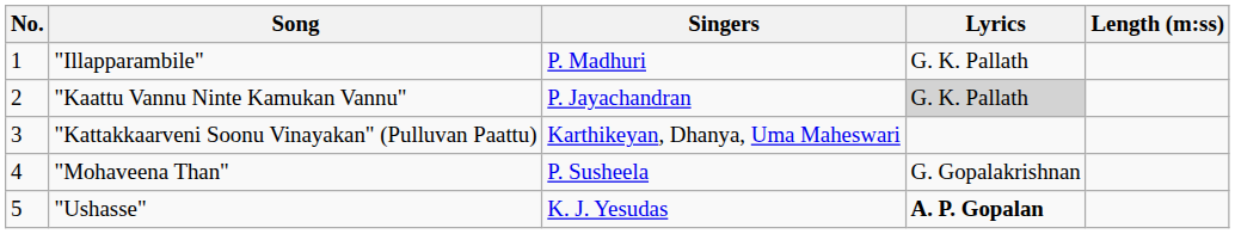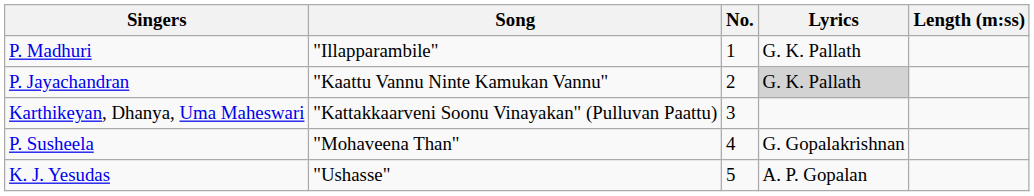 <table class="wikitable" style="font-size:95%;">
 <tr>
+<th>Singers</th>
+<th>Song</th>
 <th>No.</th>
-<th>Song</th>
-<th>Singers</th>
 <th>Lyrics</th>
 <th>Length (m:ss)</th>
 </tr>
 <tr>
+<td><a href='#'>P. Madhuri</a></td>
+<td>"Illapparambile"</td>
 <td>1</td>
-<td>"Illapparambile"</td>
-<td><a href='#'>P. Madhuri</a></td>
 <td>G. K. Pallath</td>
 <td></td>
 </tr>
 <tr>
+<td><a href='#'>P. Jayachandran</a></td>
+<td>"Kaattu Vannu Ninte Kamukan Vannu"</td>
 <td>2</td>
-<td>"Kaattu Vannu Ninte Kamukan Vannu"</td>
-<td><a href='#'>P. Jayachandran</a></td>
 <td style="background: lightgrey;">G. K. Pallath</td>
 <td></td>
 </tr>
 <tr>
+<td><a href='#'>Karthikeyan</a>, Dhanya, <a href='#'>Uma Maheswari</a></td>
+<td>"Kattakkaarveni Soonu Vinayakan" (Pulluvan Paattu)</td>
 <td>3</td>
-<td>"Kattakkaarveni Soonu Vinayakan" (Pulluvan Paattu)</td>
-<td><a href='#'>Karthikeyan</a>, Dhanya, <a href='#'>Uma Maheswari</a></td>
 <td></td>
 <td></td>
 </tr>
 <tr>
+<td><a href='#'>P. Susheela</a></td>
+<td>"Mohaveena Than"</td>
 <td>4</td>
-<td>"Mohaveena Than"</td>
-<td><a href='#'>P. Susheela</a></td>
 <td>G. Gopalakrishnan</td>
 <td></td>
 </tr>
 <tr>
+<td><a href='#'>K. J. Yesudas</a></td>
+<td>"Ushasse"</td>
 <td>5</td>
-<td>"Ushasse"</td>
-<td><a href='#'>K. J. Yesudas</a></td>
-<td><strong>A. P. Gopalan</strong></td>
+<td>A. P. Gopalan</td>
 <td></td>
 </tr>
 </table>
